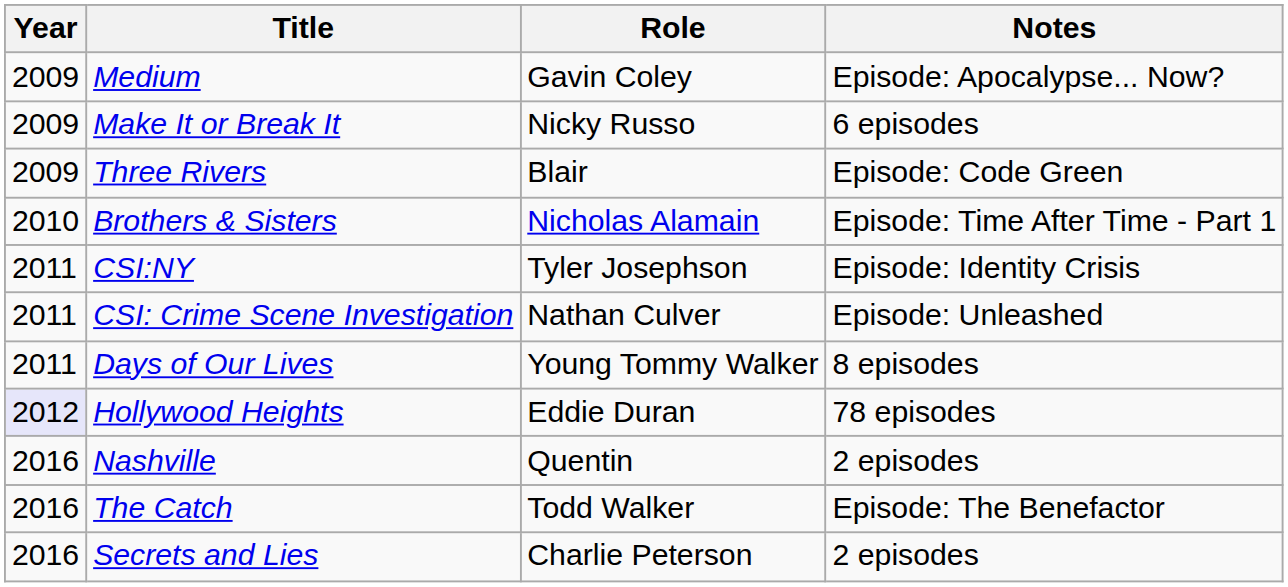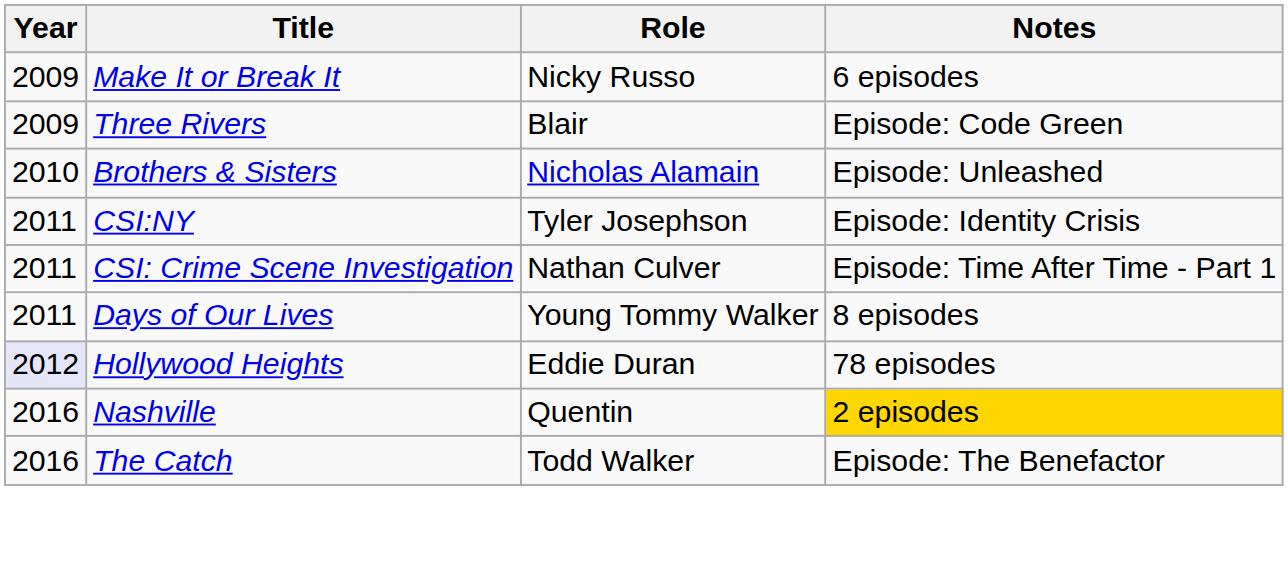 <table class="wikitable sortable">
 <tr>
 <th>Year</th>
 <th>Title</th>
 <th>Role</th>
 <th class="unsortable">Notes</th>
-</tr>
-<tr>
-<td>2009</td>
-<td><em><a href='#'>Medium</a></em></td>
-<td>Gavin Coley</td>
-<td>Episode: Apocalypse... Now?</td>
 </tr>
 <tr>
 <td>2009</td>
 <td><em><a href='#'>Make It or Break It</a></em></td>
 <td>Nicky Russo</td>
 <td>6 episodes</td>
 </tr>
 <tr>
 <td>2009</td>
 <td><em><a href='#'>Three Rivers</a></em></td>
 <td>Blair</td>
 <td>Episode: Code Green</td>
 </tr>
 <tr>
 <td>2010</td>
 <td><em><a href='#'>Brothers & Sisters</a></em></td>
 <td><a href='#'>Nicholas Alamain</a></td>
-<td>Episode: Time After Time - Part 1</td>
+<td>Episode: Unleashed</td>
 </tr>
 <tr>
 <td>2011</td>
 <td><em><a href='#'>CSI:NY</a></em></td>
 <td>Tyler Josephson</td>
 <td>Episode: Identity Crisis</td>
 </tr>
 <tr>
 <td>2011</td>
 <td><em><a href='#'>CSI: Crime Scene Investigation</a></em></td>
 <td>Nathan Culver</td>
-<td>Episode: Unleashed</td>
+<td>Episode: Time After Time - Part 1</td>
 </tr>
 <tr>
 <td>2011</td>
 <td><em><a href='#'>Days of Our Lives</a></em></td>
 <td>Young Tommy Walker</td>
 <td>8 episodes</td>
 </tr>
 <tr>
 <td style="background: lavender;">2012</td>
 <td><em><a href='#'>Hollywood Heights</a></em></td>
 <td>Eddie Duran</td>
 <td>78 episodes</td>
 </tr>
 <tr>
 <td>2016</td>
 <td><em><a href='#'>Nashville</a></em></td>
 <td>Quentin</td>
-<td>2 episodes</td>
+<td style="background: gold;">2 episodes</td>
 </tr>
 <tr>
 <td>2016</td>
 <td><em><a href='#'>The Catch</a></em></td>
 <td>Todd Walker</td>
 <td>Episode: The Benefactor</td>
 </tr>
-<tr>
-<td>2016</td>
-<td><em><a href='#'>Secrets and Lies</a></em></td>
-<td>Charlie Peterson</td>
-<td>2 episodes</td>
-</tr>
 </table>
